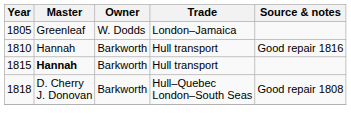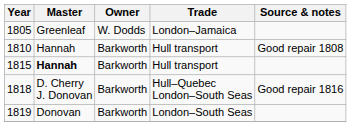 <table class="sortable wikitable">
 <tr>
 <th>Year</th>
 <th>Master</th>
 <th>Owner</th>
 <th>Trade</th>
 <th>Source & notes</th>
 </tr>
 <tr>
 <td>1805</td>
 <td>Greenleaf</td>
 <td>W. Dodds</td>
 <td>London–Jamaica</td>
 <td></td>
 </tr>
 <tr>
 <td>1810</td>
 <td>Hannah</td>
 <td>Barkworth</td>
 <td>Hull transport</td>
-<td>Good repair 1816</td>
+<td>Good repair 1808</td>
 </tr>
 <tr>
 <td>1815</td>
 <td><strong>Hannah</strong></td>
 <td>Barkworth</td>
 <td>Hull transport</td>
 <td></td>
 </tr>
 <tr>
 <td>1818</td>
 <td>D. Cherry<br>J. Donovan</td>
 <td>Barkworth</td>
 <td>Hull–Quebec<br>London–South Seas</td>
-<td>Good repair 1808</td>
+<td>Good repair 1816</td>
+</tr>
+<tr>
+<td>1819</td>
+<td>Donovan</td>
+<td>Barkworth</td>
+<td>London–South Seas</td>
+<td></td>
 </tr>
 <tr>
 </tr>
 </table>
